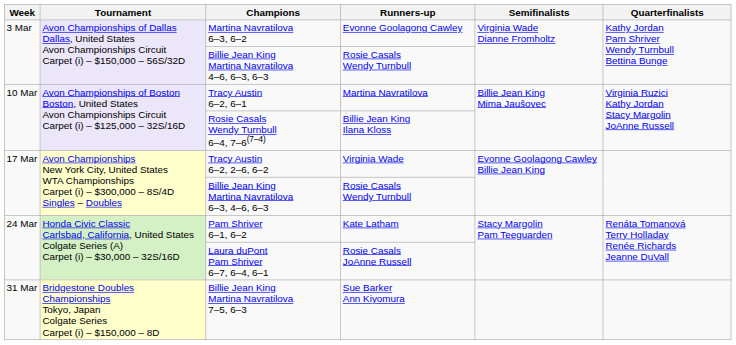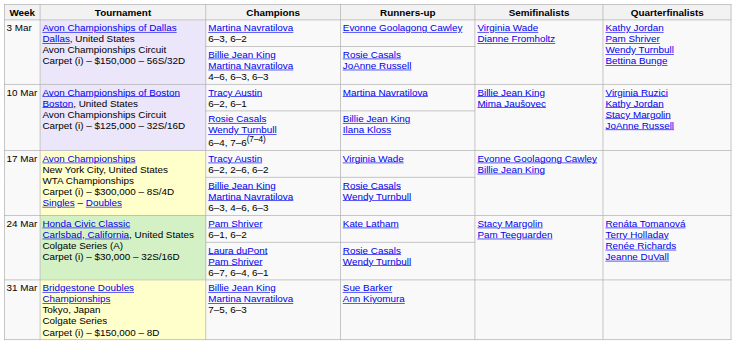 <table class=wikitable style=font-size:95%>
 <tr>
 <th style="width:48px;">Week</th>
 <th style="width:248px;">Tournament</th>
 <th style="width:200px;">Champions</th>
 <th style="width:200px;">Runners-up</th>
 <th style="width:190px;">Semifinalists</th>
 <th style="width:190px;">Quarterfinalists</th>
 </tr>
 <tr valign="top">
 <td rowspan=2>3 Mar</td>
 <td rowspan=2 style="background:#ebe6fa;"><a href='#'>Avon Championships of Dallas</a><br> <a href='#'>Dallas</a>, United States<br>Avon Championships Circuit<br>Carpet (i) – $150,000 – 56S/32D</td>
 <td> <a href='#'>Martina Navratilova</a><br>6–3, 6–2</td>
 <td> <a href='#'>Evonne Goolagong Cawley</a></td>
 <td rowspan=2> <a href='#'>Virginia Wade</a><br> <a href='#'>Dianne Fromholtz</a></td>
 <td rowspan=2> <a href='#'>Kathy Jordan</a><br> <a href='#'>Pam Shriver</a><br>  <a href='#'>Wendy Turnbull</a><br> <a href='#'>Bettina Bunge</a></td>
 </tr>
 <tr valign="top">
 <td> <a href='#'>Billie Jean King</a><br> <a href='#'>Martina Navratilova</a><br> 4–6, 6–3, 6–3</td>
-<td> <a href='#'>Rosie Casals</a><br> <a href='#'>Wendy Turnbull</a></td>
+<td> <a href='#'>Rosie Casals</a><br> <a href='#'>JoAnne Russell</a></td>
 </tr>
 <tr valign="top">
 <td rowspan=2>10 Mar</td>
 <td rowspan=2 style="background:#ebe6fa;"><a href='#'>Avon Championships of Boston</a><br> <a href='#'>Boston</a>, United States<br>Avon Championships Circuit<br>Carpet (i) – $125,000 – 32S/16D</td>
 <td> <a href='#'>Tracy Austin</a><br>6–2, 6–1</td>
 <td> <a href='#'>Martina Navratilova</a></td>
 <td rowspan=2> <a href='#'>Billie Jean King</a><br> <a href='#'>Mima Jaušovec</a></td>
 <td rowspan=2> <a href='#'>Virginia Ruzici</a><br> <a href='#'>Kathy Jordan</a><br>  <a href='#'>Stacy Margolin</a><br> <a href='#'>JoAnne Russell</a></td>
 </tr>
 <tr valign="top">
 <td> <a href='#'>Rosie Casals</a><br> <a href='#'>Wendy Turnbull</a><br> 6–4, 7–6<sup>(7–4)</sup></td>
 <td> <a href='#'>Billie Jean King</a><br> <a href='#'>Ilana Kloss</a></td>
 </tr>
 <tr valign="top">
 <td rowspan=2>17 Mar</td>
 <td rowspan=2 style="background:#FFFFCC"><a href='#'>Avon Championships</a><br> New York City, United States<br>WTA Championships<br>Carpet (i) – $300,000 – 8S/4D <br><a href='#'>Singles</a> – <a href='#'>Doubles</a></td>
 <td> <a href='#'>Tracy Austin</a><br> 6–2, 2–6, 6–2</td>
 <td> <a href='#'>Virginia Wade</a></td>
 <td rowspan=2> <a href='#'>Evonne Goolagong Cawley</a><br> <a href='#'>Billie Jean King</a></td>
 <td rowspan=2></td>
 </tr>
 <tr valign="top">
 <td> <a href='#'>Billie Jean King</a><br> <a href='#'>Martina Navratilova</a><br> 6–3, 4–6, 6–3</td>
 <td> <a href='#'>Rosie Casals</a><br> <a href='#'>Wendy Turnbull</a></td>
 </tr>
 <tr valign="top">
 <td rowspan=2>24 Mar</td>
 <td rowspan=2 bgcolor=#D4F1C5><a href='#'>Honda Civic Classic</a><br> <a href='#'>Carlsbad, California</a>, United States<br>Colgate Series (A)<br>Carpet (i) – $30,000 – 32S/16D</td>
 <td> <a href='#'>Pam Shriver</a><br>6–1, 6–2</td>
 <td> <a href='#'>Kate Latham</a></td>
 <td rowspan=2> <a href='#'>Stacy Margolin</a><br> <a href='#'>Pam Teeguarden</a></td>
 <td rowspan=2> <a href='#'>Renáta Tomanová</a><br> <a href='#'>Terry Holladay</a><br>  <a href='#'>Renée Richards</a><br> <a href='#'>Jeanne DuVall</a></td>
 </tr>
 <tr valign="top">
 <td> <a href='#'>Laura duPont</a><br> <a href='#'>Pam Shriver</a><br> 6–7, 6–4, 6–1</td>
-<td> <a href='#'>Rosie Casals</a><br> <a href='#'>JoAnne Russell</a></td>
+<td> <a href='#'>Rosie Casals</a><br> <a href='#'>Wendy Turnbull</a></td>
 </tr>
 <tr valign="top">
 <td rowspan=1>31 Mar</td>
 <td rowspan=1 bgcolor=#FFFFCC><a href='#'>Bridgestone Doubles Championships</a><br> Tokyo, Japan<br>Colgate Series<br>Carpet (i) – $150,000 – 8D</td>
 <td> <a href='#'>Billie Jean King</a><br> <a href='#'>Martina Navratilova</a><br> 7–5, 6–3</td>
 <td> <a href='#'>Sue Barker</a><br> <a href='#'>Ann Kiyomura</a></td>
 <td></td>
 <td></td>
 </tr>
 </table>
